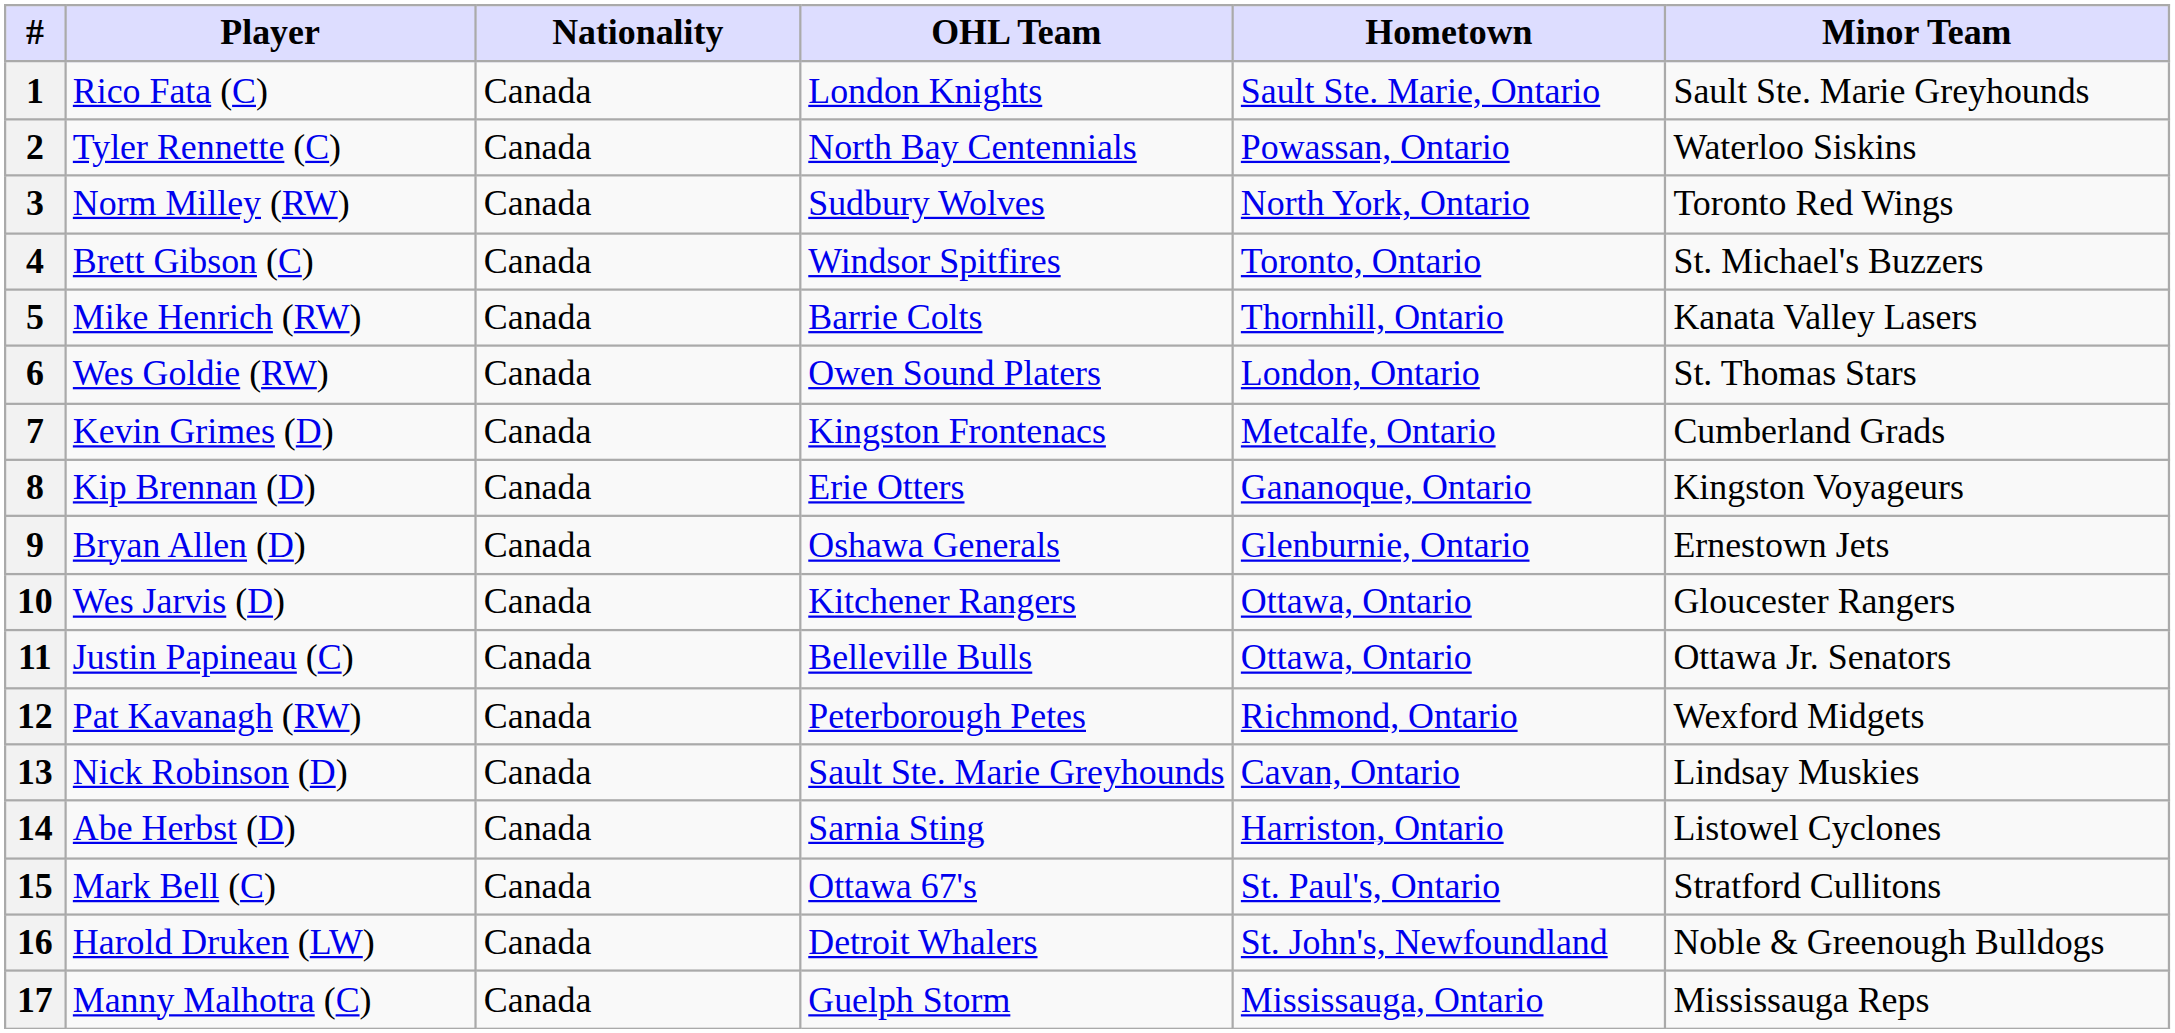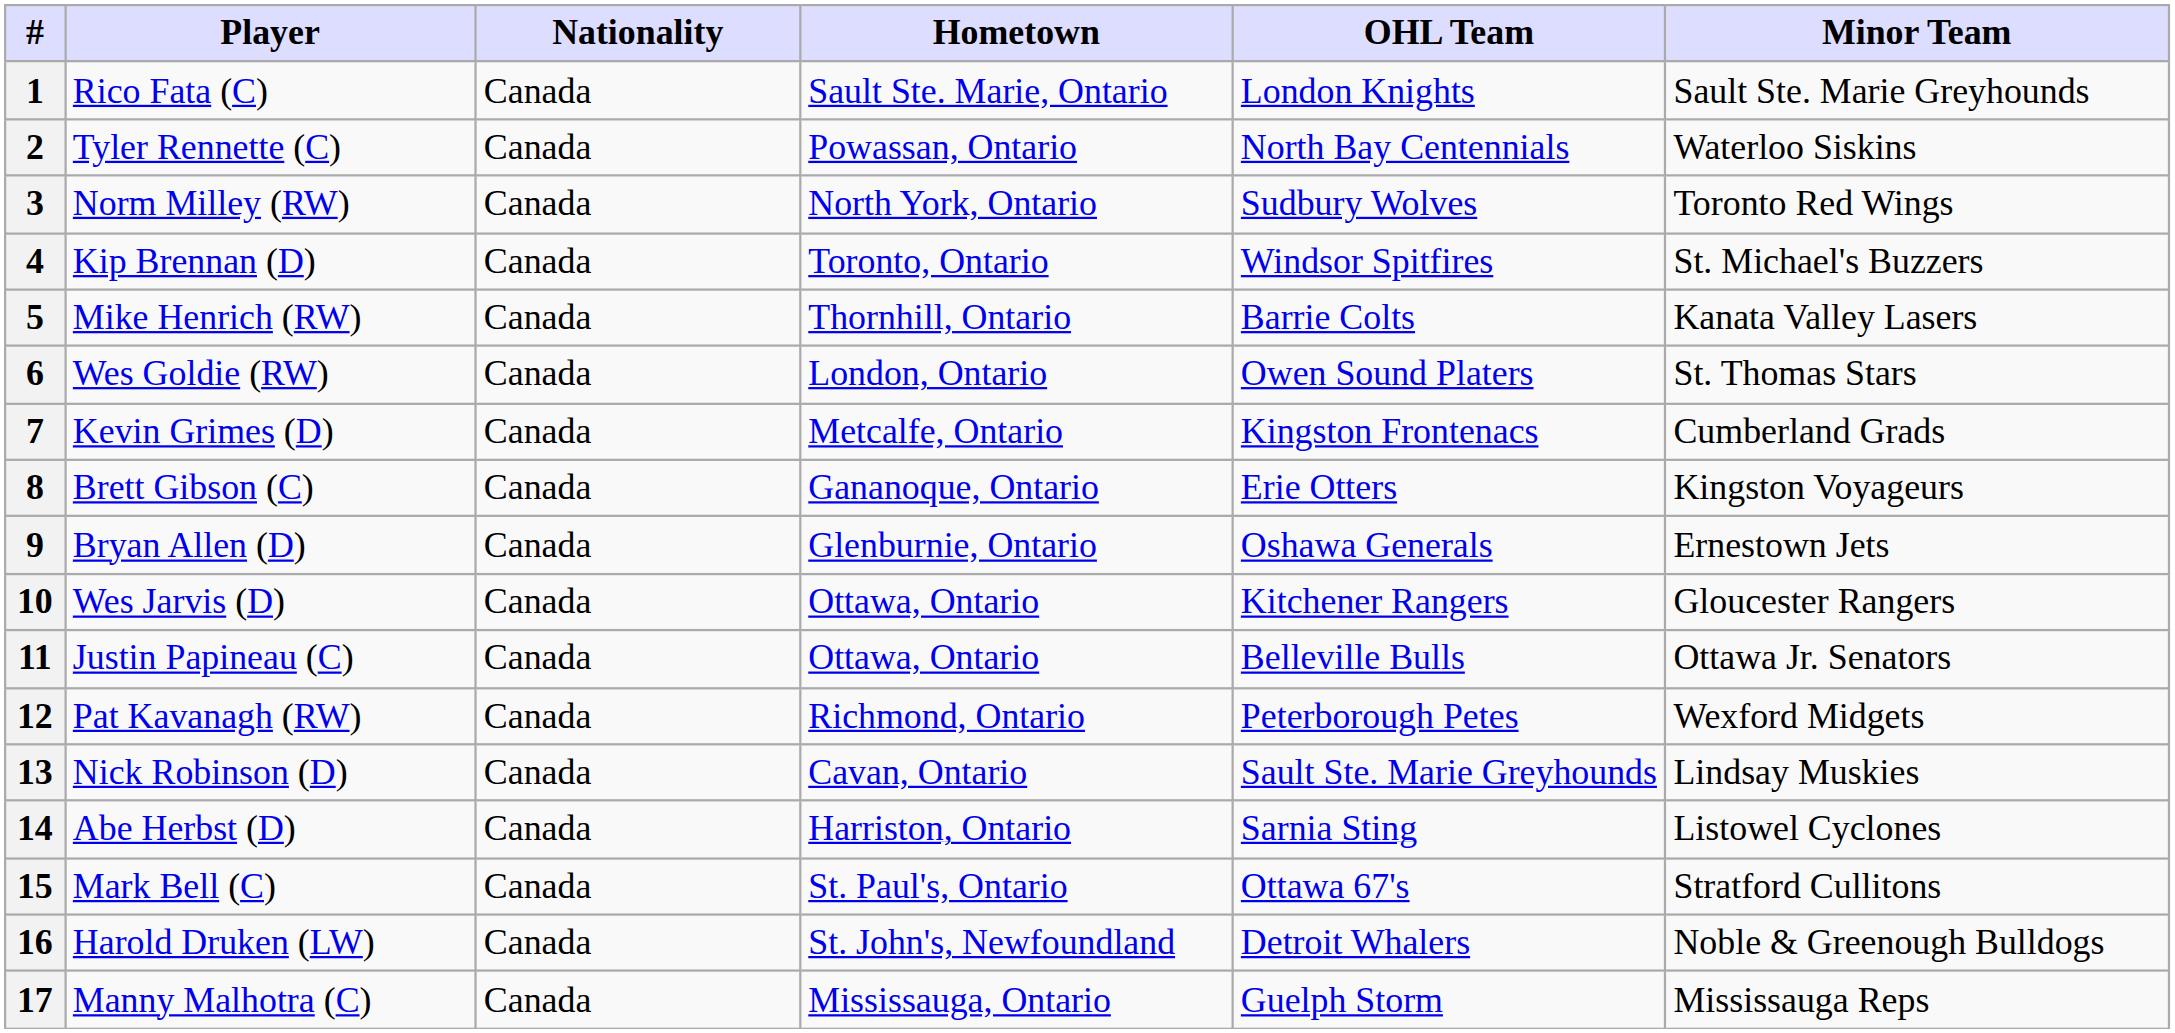 <table class="wikitable">
 <tr>
 <th style="background:#ddf; width:2.75%;">#</th>
 <th style="background:#ddf; width:19.0%;">Player</th>
 <th style="background:#ddf; width:15.0%;">Nationality</th>
+<th style="background:#ddf; width:20.0%;">Hometown</th>
 <th style="background:#ddf; width:20.0%;">OHL Team</th>
-<th style="background:#ddf; width:20.0%;">Hometown</th>
 <th style="background:#ddf; width:100.0%;">Minor Team</th>
 </tr>
 <tr>
 <th>1</th>
 <td><a href='#'>Rico Fata</a> (<a href='#'>C</a>)</td>
 <td> Canada</td>
+<td><a href='#'>Sault Ste. Marie, Ontario</a></td>
 <td><a href='#'>London Knights</a></td>
-<td><a href='#'>Sault Ste. Marie, Ontario</a></td>
 <td>Sault Ste. Marie Greyhounds</td>
 </tr>
 <tr>
 <th>2</th>
 <td><a href='#'>Tyler Rennette</a> (<a href='#'>C</a>)</td>
 <td> Canada</td>
+<td><a href='#'>Powassan, Ontario</a></td>
 <td><a href='#'>North Bay Centennials</a></td>
-<td><a href='#'>Powassan, Ontario</a></td>
 <td>Waterloo Siskins</td>
 </tr>
 <tr>
 <th>3</th>
 <td><a href='#'>Norm Milley</a> (<a href='#'>RW</a>)</td>
 <td> Canada</td>
+<td><a href='#'>North York, Ontario</a></td>
 <td><a href='#'>Sudbury Wolves</a></td>
-<td><a href='#'>North York, Ontario</a></td>
 <td>Toronto Red Wings</td>
 </tr>
 <tr>
 <th>4</th>
-<td><a href='#'>Brett Gibson</a> (<a href='#'>C</a>)</td>
+<td><a href='#'>Kip Brennan</a> (<a href='#'>D</a>)</td>
 <td> Canada</td>
+<td><a href='#'>Toronto, Ontario</a></td>
 <td><a href='#'>Windsor Spitfires</a></td>
-<td><a href='#'>Toronto, Ontario</a></td>
 <td>St. Michael's Buzzers</td>
 </tr>
 <tr>
 <th>5</th>
 <td><a href='#'>Mike Henrich</a> (<a href='#'>RW</a>)</td>
 <td> Canada</td>
+<td><a href='#'>Thornhill, Ontario</a></td>
 <td><a href='#'>Barrie Colts</a></td>
-<td><a href='#'>Thornhill, Ontario</a></td>
 <td>Kanata Valley Lasers</td>
 </tr>
 <tr>
 <th>6</th>
 <td><a href='#'>Wes Goldie</a> (<a href='#'>RW</a>)</td>
 <td> Canada</td>
+<td><a href='#'>London, Ontario</a></td>
 <td><a href='#'>Owen Sound Platers</a></td>
-<td><a href='#'>London, Ontario</a></td>
 <td>St. Thomas Stars</td>
 </tr>
 <tr>
 <th>7</th>
 <td><a href='#'>Kevin Grimes</a> (<a href='#'>D</a>)</td>
 <td> Canada</td>
+<td><a href='#'>Metcalfe, Ontario</a></td>
 <td><a href='#'>Kingston Frontenacs</a></td>
-<td><a href='#'>Metcalfe, Ontario</a></td>
 <td>Cumberland Grads</td>
 </tr>
 <tr>
 <th>8</th>
-<td><a href='#'>Kip Brennan</a> (<a href='#'>D</a>)</td>
+<td><a href='#'>Brett Gibson</a> (<a href='#'>C</a>)</td>
 <td> Canada</td>
+<td><a href='#'>Gananoque, Ontario</a></td>
 <td><a href='#'>Erie Otters</a></td>
-<td><a href='#'>Gananoque, Ontario</a></td>
 <td>Kingston Voyageurs</td>
 </tr>
 <tr>
 <th>9</th>
 <td><a href='#'>Bryan Allen</a> (<a href='#'>D</a>)</td>
 <td> Canada</td>
+<td><a href='#'>Glenburnie, Ontario</a></td>
 <td><a href='#'>Oshawa Generals</a></td>
-<td><a href='#'>Glenburnie, Ontario</a></td>
 <td>Ernestown Jets</td>
 </tr>
 <tr>
 <th>10</th>
 <td><a href='#'>Wes Jarvis</a> (<a href='#'>D</a>)</td>
 <td> Canada</td>
+<td><a href='#'>Ottawa, Ontario</a></td>
 <td><a href='#'>Kitchener Rangers</a></td>
-<td><a href='#'>Ottawa, Ontario</a></td>
 <td>Gloucester Rangers</td>
 </tr>
 <tr>
 <th>11</th>
 <td><a href='#'>Justin Papineau</a> (<a href='#'>C</a>)</td>
 <td> Canada</td>
+<td><a href='#'>Ottawa, Ontario</a></td>
 <td><a href='#'>Belleville Bulls</a></td>
-<td><a href='#'>Ottawa, Ontario</a></td>
 <td>Ottawa Jr. Senators</td>
 </tr>
 <tr>
 <th>12</th>
 <td><a href='#'>Pat Kavanagh</a> (<a href='#'>RW</a>)</td>
 <td> Canada</td>
+<td><a href='#'>Richmond, Ontario</a></td>
 <td><a href='#'>Peterborough Petes</a></td>
-<td><a href='#'>Richmond, Ontario</a></td>
 <td>Wexford Midgets</td>
 </tr>
 <tr>
 <th>13</th>
 <td><a href='#'>Nick Robinson</a> (<a href='#'>D</a>)</td>
 <td> Canada</td>
+<td><a href='#'>Cavan, Ontario</a></td>
 <td><a href='#'>Sault Ste. Marie Greyhounds</a></td>
-<td><a href='#'>Cavan, Ontario</a></td>
 <td>Lindsay Muskies</td>
 </tr>
 <tr>
 <th>14</th>
 <td><a href='#'>Abe Herbst</a> (<a href='#'>D</a>)</td>
 <td> Canada</td>
+<td><a href='#'>Harriston, Ontario</a></td>
 <td><a href='#'>Sarnia Sting</a></td>
-<td><a href='#'>Harriston, Ontario</a></td>
 <td>Listowel Cyclones</td>
 </tr>
 <tr>
 <th>15</th>
 <td><a href='#'>Mark Bell</a> (<a href='#'>C</a>)</td>
 <td> Canada</td>
+<td><a href='#'>St. Paul's, Ontario</a></td>
 <td><a href='#'>Ottawa 67's</a></td>
-<td><a href='#'>St. Paul's, Ontario</a></td>
 <td>Stratford Cullitons</td>
 </tr>
 <tr>
 <th>16</th>
 <td><a href='#'>Harold Druken</a> (<a href='#'>LW</a>)</td>
 <td> Canada</td>
+<td><a href='#'>St. John's, Newfoundland</a></td>
 <td><a href='#'>Detroit Whalers</a></td>
-<td><a href='#'>St. John's, Newfoundland</a></td>
 <td>Noble & Greenough Bulldogs</td>
 </tr>
 <tr>
 <th>17</th>
 <td><a href='#'>Manny Malhotra</a> (<a href='#'>C</a>)</td>
 <td> Canada</td>
+<td><a href='#'>Mississauga, Ontario</a></td>
 <td><a href='#'>Guelph Storm</a></td>
-<td><a href='#'>Mississauga, Ontario</a></td>
 <td>Mississauga Reps</td>
 </tr>
 </table>
